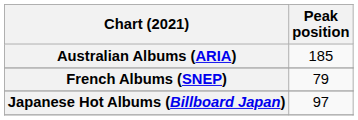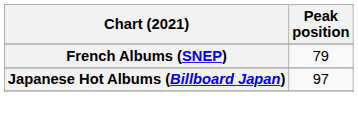 <table class="wikitable sortable plainrowheaders" style="text-align:center">
 <tr>
 <th scope="col">Chart (2021)</th>
 <th scope="col">Peak<br>position</th>
-</tr>
-<tr>
-<th scope="row">Australian Albums (<a href='#'>ARIA</a>)</th>
-<td align="center">185</td>
 </tr>
 <tr>
 </tr>
 <tr>
 </tr>
 <tr>
 </tr>
 <tr>
 <th scope="row">French Albums (<a href='#'>SNEP</a>)</th>
 <td>79</td>
 </tr>
 <tr>
 </tr>
 <tr>
 </tr>
 <tr>
 <th scope="row">Japanese Hot Albums (<em><a href='#'>Billboard Japan</a></em>)</th>
 <td>97</td>
 </tr>
 <tr>
 </tr>
 <tr>
 </tr>
 <tr>
 </tr>
 <tr>
 </tr>
 <tr>
 </tr>
 <tr>
 </tr>
 </table>
